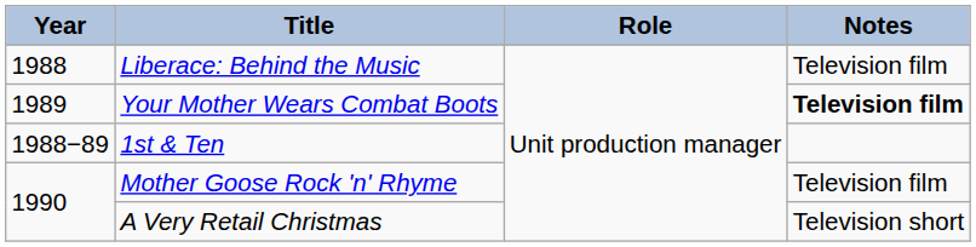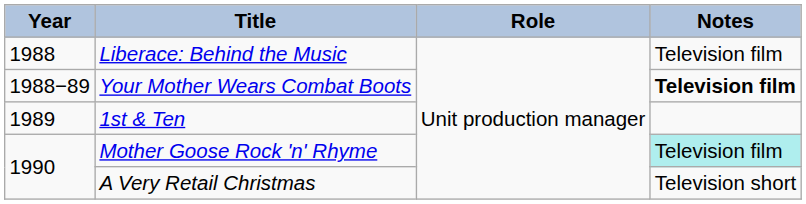 <table class="wikitable" style="font-size:95%;">
 <tr>
 <th style="background:#B0C4DE;">Year</th>
 <th style="background:#B0C4DE;">Title</th>
 <th style="background:#B0C4DE;">Role</th>
 <th style="background:#B0C4DE;">Notes</th>
 </tr>
 <tr>
 <td>1988</td>
 <td><em><a href='#'>Liberace: Behind the Music</a></em></td>
 <td rowspan=5>Unit production manager</td>
 <td>Television film</td>
 </tr>
 <tr>
-<td>1989</td>
+<td>1988−89</td>
 <td><em><a href='#'>Your Mother Wears Combat Boots</a></em></td>
 <td><strong>Television film</strong></td>
 </tr>
 <tr>
-<td>1988−89</td>
+<td>1989</td>
 <td><em><a href='#'>1st & Ten</a></em></td>
 <td></td>
 </tr>
 <tr>
 <td rowspan=2>1990</td>
 <td><em><a href='#'>Mother Goose Rock 'n' Rhyme</a></em></td>
-<td>Television film</td>
+<td style="background: paleturquoise;">Television film</td>
 </tr>
 <tr>
 <td><em>A Very Retail Christmas</em></td>
 <td>Television short</td>
 </tr>
 </table>
